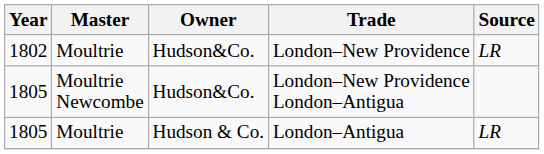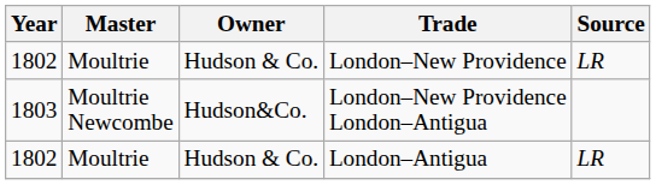 <table class=" wikitable">
 <tr>
 <th>Year</th>
 <th>Master</th>
 <th>Owner</th>
 <th>Trade</th>
 <th>Source</th>
 </tr>
 <tr>
 <td>1802</td>
 <td>Moultrie</td>
-<td>Hudson&Co.</td>
+<td>Hudson & Co.</td>
 <td>London–New Providence</td>
 <td><em>LR</em></td>
 </tr>
 <tr>
-<td>1805</td>
+<td>1803</td>
 <td>Moultrie<br>Newcombe</td>
 <td>Hudson&Co.</td>
 <td>London–New Providence<br>London–Antigua</td>
 <td></td>
 </tr>
 <tr>
-<td>1805</td>
+<td>1802</td>
 <td>Moultrie</td>
 <td>Hudson & Co.</td>
 <td>London–Antigua</td>
 <td><em>LR</em></td>
 </tr>
 <tr>
 </tr>
 </table>
